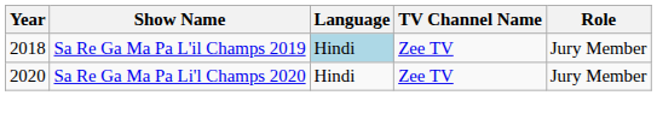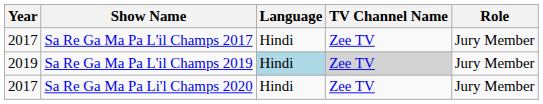 <table class="wikitable sortable">
 <tr>
 <th>Year</th>
 <th>Show Name</th>
 <th>Language</th>
 <th>TV Channel Name</th>
 <th>Role</th>
 </tr>
 <tr>
-<td>2018</td>
+<td>2017</td>
+<td><a href='#'>Sa Re Ga Ma Pa L'il Champs 2017</a></td>
+<td>Hindi</td>
+<td><a href='#'>Zee TV</a></td>
+<td>Jury Member</td>
+</tr>
+<tr>
+<td>2019</td>
 <td><a href='#'>Sa Re Ga Ma Pa L'il Champs 2019</a></td>
 <td style="background: lightblue;">Hindi</td>
-<td><a href='#'>Zee TV</a></td>
+<td style="background: lightgrey;"><a href='#'>Zee TV</a></td>
 <td>Jury Member </td>
 </tr>
 <tr>
-<td>2020</td>
+<td>2017</td>
 <td><a href='#'>Sa Re Ga Ma Pa Li'l Champs 2020</a></td>
 <td>Hindi</td>
 <td><a href='#'>Zee TV</a></td>
 <td>Jury Member</td>
 </tr>
 </table>
